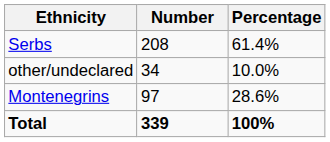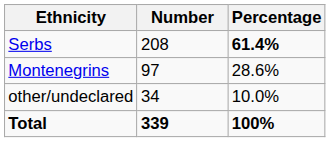 <table class="wikitable">
 <tr>
 <th width="100px">Ethnicity</th>
 <th width="80px">Number</th>
 <th width="80px">Percentage</th>
 </tr>
 <tr>
 <td><a href='#'>Serbs</a></td>
 <td>208</td>
-<td>61.4%</td>
+<td><strong>61.4%</strong></td>
+</tr>
+<tr>
+<td><a href='#'>Montenegrins</a></td>
+<td>97</td>
+<td>28.6%</td>
 </tr>
 <tr>
 <td>other/undeclared</td>
 <td>34</td>
 <td>10.0%</td>
 </tr>
 <tr>
-<td><a href='#'>Montenegrins</a></td>
-<td>97</td>
-<td>28.6%</td>
-</tr>
-<tr>
 <td><strong>Total</strong></td>
 <td><strong>339</strong></td>
 <td><strong>100%</strong></td>
 </tr>
 </table>
